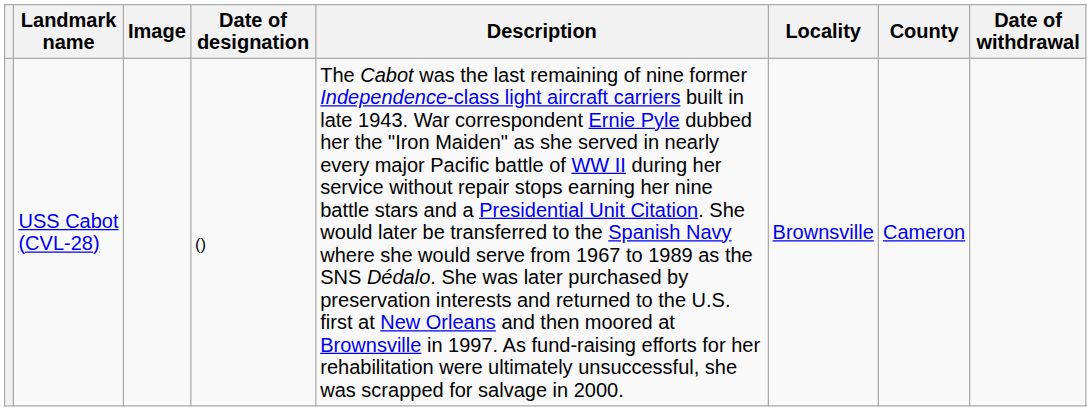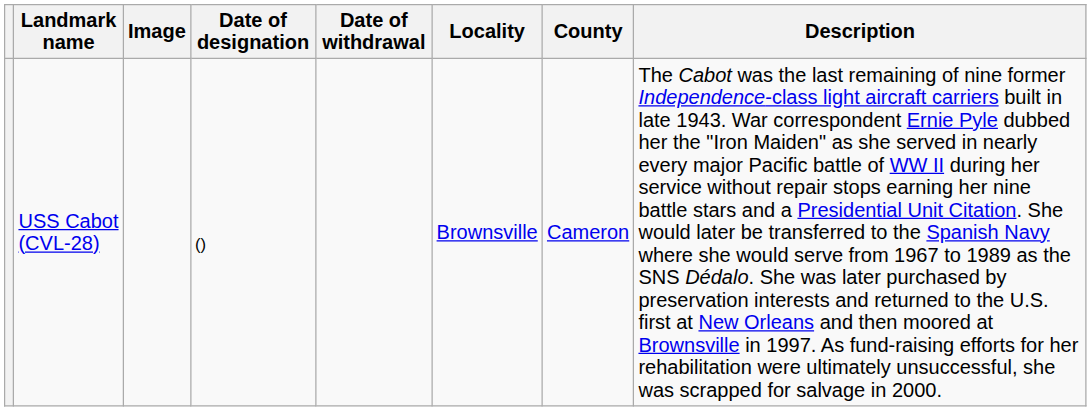 <table class="wikitable sortable" style="width:98%">
 <tr>
 <th scope="col"></th>
 <th scope="col">Landmark name</th>
 <th scope="col" class="unsortable">Image</th>
 <th scope="col" date>Date of designation</th>
-<th scope="col" class="unsortable">Description</th>
+<th scope="col" date>Date of withdrawal</th>
 <th scope="col">Locality</th>
 <th scope="col">County</th>
-<th scope="col" date>Date of withdrawal</th>
+<th scope="col" class="unsortable">Description</th>
 </tr>
 <tr>
 <th></th>
 <td><a href='#'>USS Cabot (CVL-28)</a></td>
 <td></td>
 <td><br><small>()</small></td>
-<td>The <em>Cabot</em> was the last remaining of nine former <a href='#'><em>Independence</em>-class light aircraft carriers</a> built in late 1943. War correspondent <a href='#'>Ernie Pyle</a> dubbed her the "Iron Maiden" as she served in nearly every major Pacific battle of <a href='#'>WW II</a> during her service without repair stops earning her nine battle stars and a <a href='#'>Presidential Unit Citation</a>. She would later be transferred to the <a href='#'>Spanish Navy</a> where she would serve from 1967 to 1989 as the SNS <em>Dédalo</em>. She was later purchased by preservation interests and returned to the U.S. first at <a href='#'>New Orleans</a> and then moored at <a href='#'>Brownsville</a> in 1997. As fund-raising efforts for her rehabilitation were ultimately unsuccessful, she was scrapped for salvage in 2000.</td>
+<td></td>
 <td><a href='#'>Brownsville</a></td>
 <td><a href='#'>Cameron</a></td>
-<td></td>
+<td>The <em>Cabot</em> was the last remaining of nine former <a href='#'><em>Independence</em>-class light aircraft carriers</a> built in late 1943. War correspondent <a href='#'>Ernie Pyle</a> dubbed her the "Iron Maiden" as she served in nearly every major Pacific battle of <a href='#'>WW II</a> during her service without repair stops earning her nine battle stars and a <a href='#'>Presidential Unit Citation</a>. She would later be transferred to the <a href='#'>Spanish Navy</a> where she would serve from 1967 to 1989 as the SNS <em>Dédalo</em>. She was later purchased by preservation interests and returned to the U.S. first at <a href='#'>New Orleans</a> and then moored at <a href='#'>Brownsville</a> in 1997. As fund-raising efforts for her rehabilitation were ultimately unsuccessful, she was scrapped for salvage in 2000.</td>
 </tr>
 </table>
